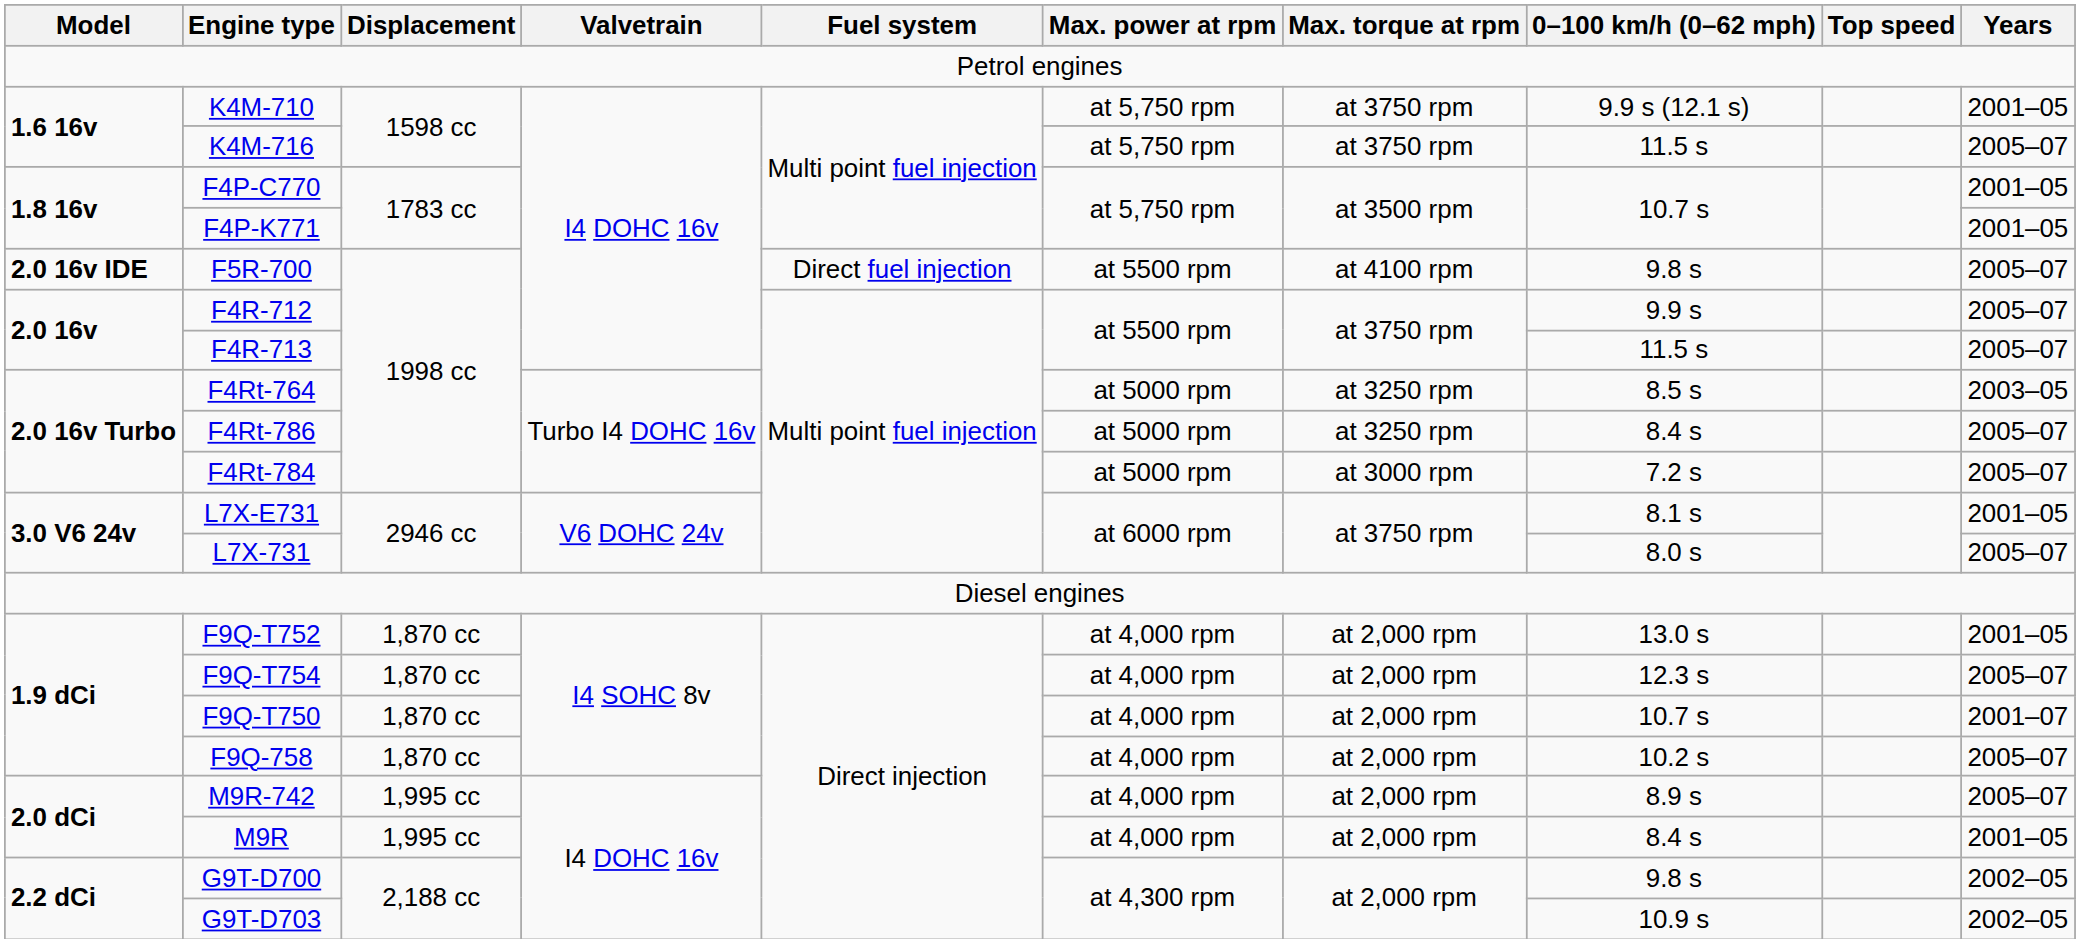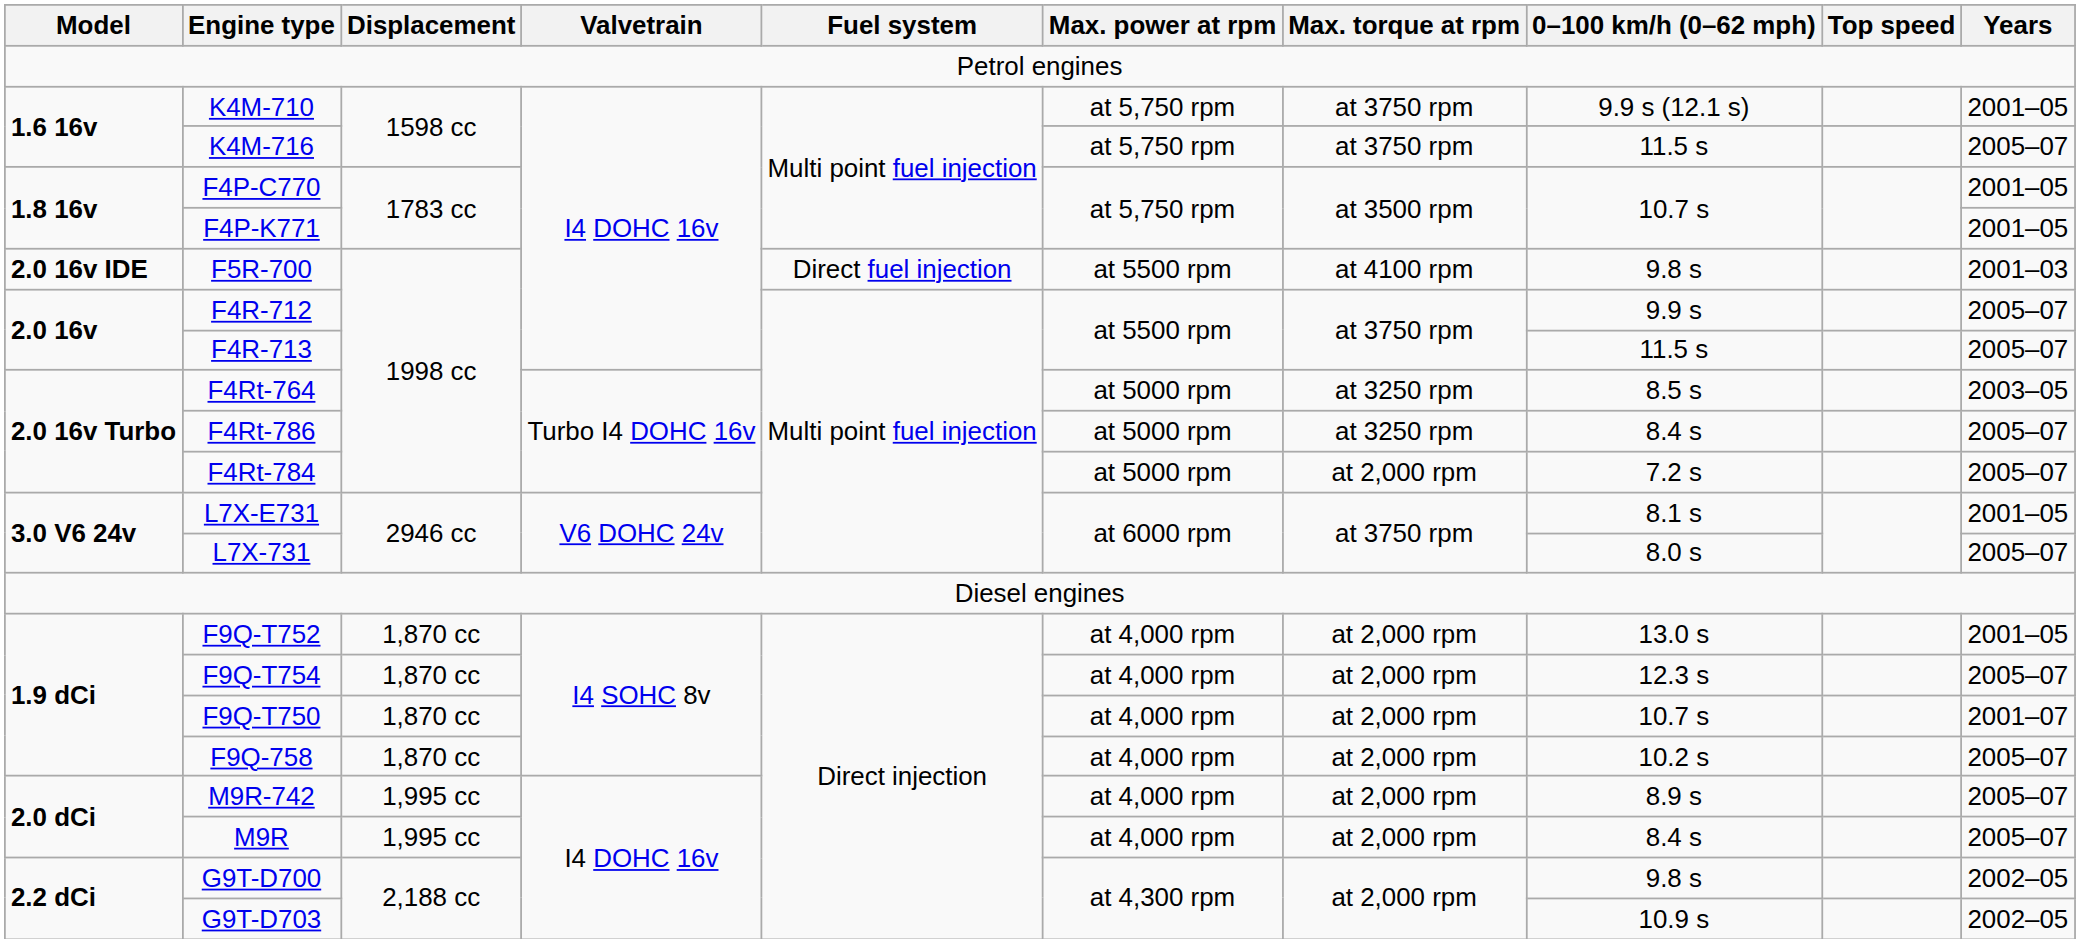 <table class="wikitable" style="text-align:center; font-size:91%;">
 <tr>
 <th>Model</th>
 <th>Engine type</th>
 <th>Displacement</th>
 <th>Valvetrain</th>
 <th>Fuel system</th>
 <th>Max. power at rpm</th>
 <th>Max. torque at rpm</th>
 <th>0–100 km/h (0–62 mph)</th>
 <th>Top speed</th>
 <th>Years</th>
 </tr>
 <tr>
 <td colspan="10">Petrol engines</td>
 </tr>
 <tr>
 <td rowspan="2" align="left"><strong>1.6 16v</strong></td>
 <td><a href='#'>K4M-710</a></td>
 <td rowspan="2">1598 cc</td>
 <td rowspan="7"><a href='#'>I4</a> <a href='#'>DOHC</a> <a href='#'>16v</a></td>
 <td rowspan="4">Multi point <a href='#'>fuel injection</a></td>
 <td> at 5,750 rpm</td>
 <td> at 3750 rpm</td>
 <td>9.9 s (12.1 s)</td>
 <td></td>
 <td>2001–05</td>
 </tr>
 <tr>
 <td><a href='#'>K4M-716</a></td>
 <td> at 5,750 rpm</td>
 <td> at 3750 rpm</td>
 <td>11.5 s</td>
 <td></td>
 <td>2005–07</td>
 </tr>
 <tr>
 <td rowspan="2" align="left"><strong>1.8 16v</strong></td>
 <td><a href='#'>F4P-C770</a></td>
 <td rowspan="2">1783 cc</td>
 <td rowspan="2"> at 5,750 rpm</td>
 <td rowspan="2"> at 3500 rpm</td>
 <td rowspan="2">10.7 s</td>
 <td rowspan="2"></td>
 <td>2001–05</td>
 </tr>
 <tr>
 <td><a href='#'>F4P-K771</a></td>
 <td>2001–05</td>
 </tr>
 <tr>
 <td align="left"><strong>2.0 16v IDE</strong></td>
 <td><a href='#'>F5R-700</a></td>
 <td rowspan="6">1998 cc</td>
 <td>Direct <a href='#'>fuel injection</a></td>
 <td> at 5500 rpm</td>
 <td> at 4100 rpm</td>
 <td>9.8 s</td>
 <td></td>
-<td>2005–07</td>
+<td>2001–03</td>
 </tr>
 <tr>
 <td rowspan="2" align="left"><strong>2.0 16v</strong></td>
 <td><a href='#'>F4R-712</a></td>
 <td rowspan="7">Multi point <a href='#'>fuel injection</a></td>
 <td rowspan="2"> at 5500 rpm</td>
 <td rowspan="2"> at 3750 rpm</td>
 <td>9.9 s</td>
 <td></td>
 <td>2005–07</td>
 </tr>
 <tr>
 <td><a href='#'>F4R-713</a></td>
 <td>11.5 s</td>
 <td></td>
 <td>2005–07</td>
 </tr>
 <tr>
 <td rowspan="3" align="left"><strong>2.0 16v Turbo</strong></td>
 <td><a href='#'>F4Rt-764</a></td>
 <td rowspan="3">Turbo I4 <a href='#'>DOHC</a> <a href='#'>16v</a></td>
 <td> at 5000 rpm</td>
 <td> at 3250 rpm</td>
 <td>8.5 s</td>
 <td></td>
 <td>2003–05</td>
 </tr>
 <tr>
 <td><a href='#'>F4Rt-786</a></td>
 <td> at 5000 rpm</td>
 <td> at 3250 rpm</td>
 <td>8.4 s</td>
 <td></td>
 <td>2005–07</td>
 </tr>
 <tr>
 <td><a href='#'>F4Rt-784</a></td>
 <td> at 5000 rpm</td>
-<td> at 3000 rpm</td>
+<td> at 2,000 rpm</td>
 <td>7.2 s</td>
 <td></td>
 <td>2005–07</td>
 </tr>
 <tr>
 <td rowspan="2" align="left"><strong>3.0 V6 24v</strong></td>
 <td><a href='#'>L7X-E731</a></td>
 <td rowspan="2">2946 cc</td>
 <td rowspan="2"><a href='#'>V6</a> <a href='#'>DOHC</a> <a href='#'>24v</a></td>
 <td rowspan="2"> at 6000 rpm</td>
 <td rowspan="2"> at 3750 rpm</td>
 <td>8.1 s</td>
 <td rowspan="2"></td>
 <td>2001–05</td>
 </tr>
 <tr>
 <td><a href='#'>L7X-731</a></td>
 <td>8.0 s</td>
 <td>2005–07</td>
 </tr>
 <tr>
 <td colspan="10">Diesel engines</td>
 </tr>
 <tr>
 <td rowspan="4" align="left"><strong>1.9 dCi</strong></td>
 <td><a href='#'>F9Q-T752</a></td>
 <td>1,870 cc</td>
 <td rowspan="4"><a href='#'>I4</a> <a href='#'>SOHC</a> 8v</td>
 <td rowspan="8">Direct injection</td>
 <td> at 4,000 rpm</td>
 <td> at 2,000 rpm</td>
 <td>13.0 s</td>
 <td></td>
 <td>2001–05</td>
 </tr>
 <tr>
 <td><a href='#'>F9Q-T754</a></td>
 <td>1,870 cc</td>
 <td> at 4,000 rpm</td>
 <td> at 2,000 rpm</td>
 <td>12.3 s</td>
 <td></td>
 <td>2005–07</td>
 </tr>
 <tr>
 <td><a href='#'>F9Q-T750</a></td>
 <td>1,870 cc</td>
 <td> at 4,000 rpm</td>
 <td> at 2,000 rpm</td>
 <td>10.7 s</td>
 <td></td>
 <td>2001–07</td>
 </tr>
 <tr>
 <td><a href='#'>F9Q-758</a></td>
 <td>1,870 cc</td>
 <td> at 4,000 rpm</td>
 <td> at 2,000 rpm</td>
 <td>10.2 s</td>
 <td></td>
 <td>2005–07</td>
 </tr>
 <tr>
 <td rowspan="2" align="left"><strong>2.0 dCi</strong></td>
 <td><a href='#'>M9R-742</a></td>
 <td>1,995 cc</td>
 <td rowspan="4">I4 <a href='#'>DOHC</a> <a href='#'>16v</a></td>
 <td> at 4,000 rpm</td>
 <td> at 2,000 rpm</td>
 <td>8.9 s</td>
 <td></td>
 <td>2005–07</td>
 </tr>
 <tr>
 <td><a href='#'>M9R</a></td>
 <td>1,995 cc</td>
 <td> at 4,000 rpm</td>
 <td> at 2,000 rpm</td>
 <td>8.4 s</td>
 <td></td>
-<td>2001–05</td>
+<td>2005–07</td>
 </tr>
 <tr>
 <td rowspan="2" align="left"><strong>2.2 dCi</strong></td>
 <td><a href='#'>G9T-D700</a></td>
 <td rowspan="2">2,188 cc</td>
 <td rowspan="2"> at 4,300 rpm</td>
 <td rowspan="2"> at 2,000 rpm</td>
 <td>9.8 s</td>
 <td></td>
 <td>2002–05</td>
 </tr>
 <tr>
 <td><a href='#'>G9T-D703</a></td>
 <td>10.9 s</td>
 <td></td>
 <td>2002–05</td>
 </tr>
 </table>
